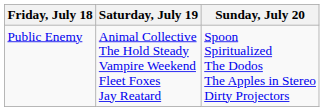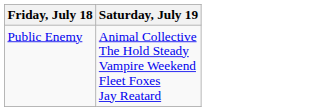 <table class="wikitable">
 <tr>
 <th>Friday, July 18</th>
 <th>Saturday, July 19</th>
-<th>Sunday, July 20</th>
 </tr>
 <tr valign="top">
 <td><a href='#'>Public Enemy</a></td>
 <td><a href='#'>Animal Collective</a><br><a href='#'>The Hold Steady</a><br><a href='#'>Vampire Weekend</a><br><a href='#'>Fleet Foxes</a><br><a href='#'>Jay Reatard</a></td>
-<td><a href='#'>Spoon</a><br><a href='#'>Spiritualized</a><br><a href='#'>The Dodos</a><br><a href='#'>The Apples in Stereo</a><br><a href='#'>Dirty Projectors</a></td>
 </tr>
 </table>
